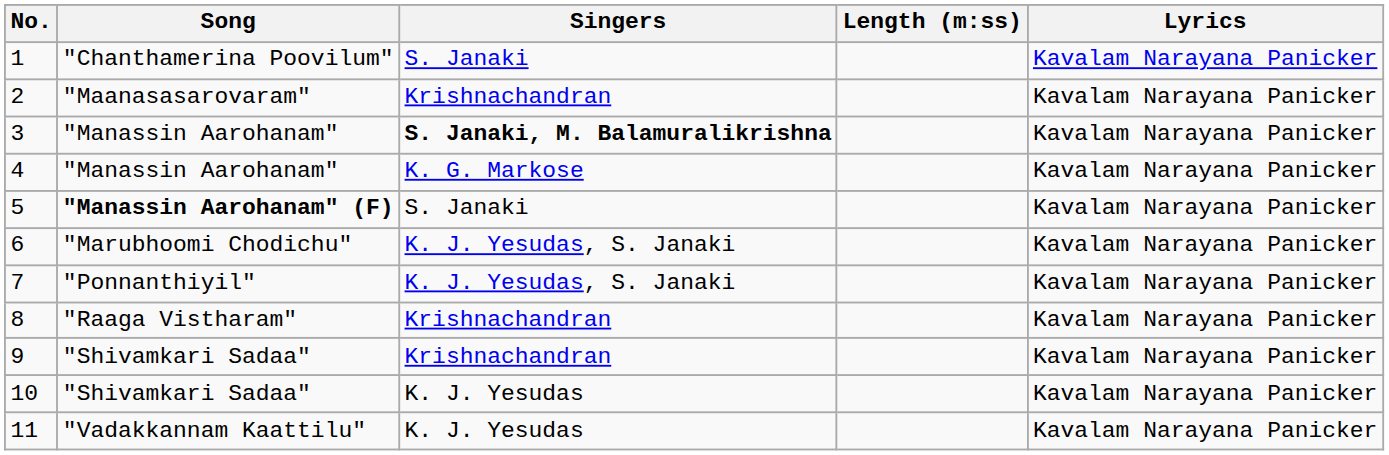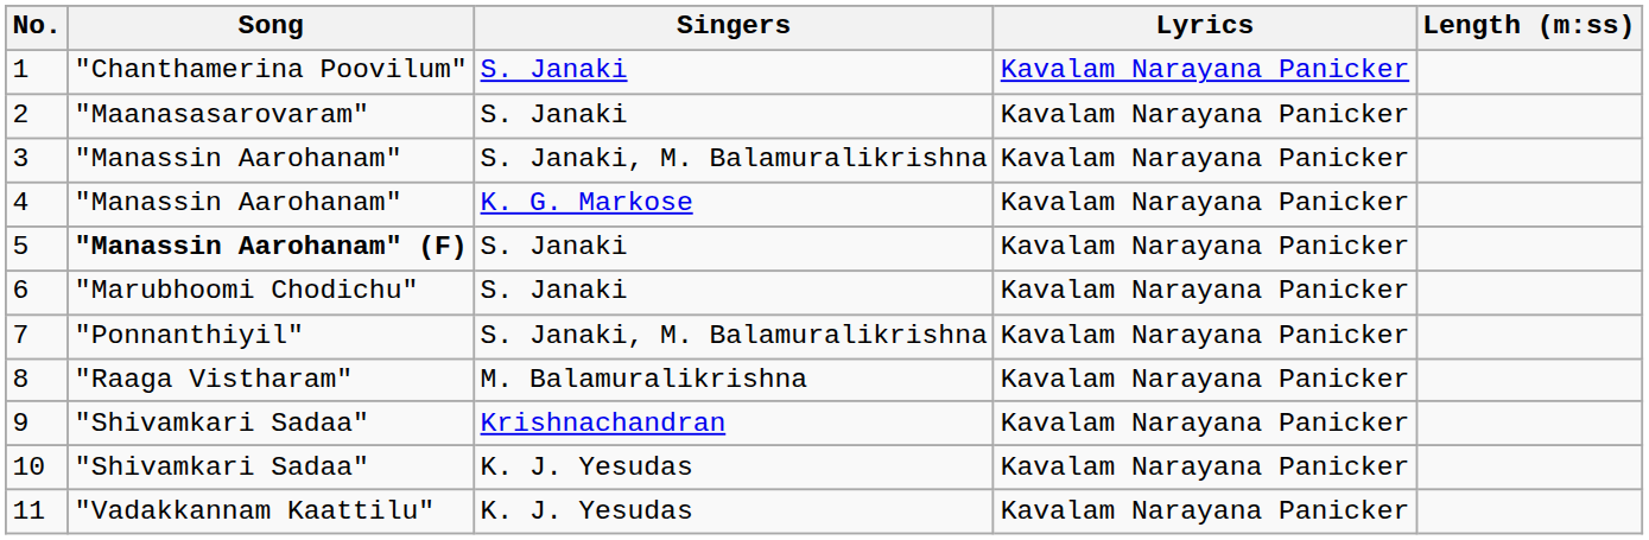 <table class="wikitable" style="font-size:95%;">
 <tr>
 <th>No.</th>
 <th>Song</th>
 <th>Singers</th>
+<th>Lyrics</th>
 <th>Length (m:ss)</th>
-<th>Lyrics</th>
 </tr>
 <tr>
 <td>1</td>
 <td>"Chanthamerina Poovilum"</td>
 <td><a href='#'>S. Janaki</a></td>
+<td><a href='#'>Kavalam Narayana Panicker</a></td>
 <td></td>
-<td><a href='#'>Kavalam Narayana Panicker</a></td>
 </tr>
 <tr>
 <td>2</td>
 <td>"Maanasasarovaram"</td>
-<td><a href='#'>Krishnachandran</a></td>
+<td>S. Janaki</td>
+<td>Kavalam Narayana Panicker</td>
 <td></td>
-<td>Kavalam Narayana Panicker</td>
 </tr>
 <tr>
 <td>3</td>
 <td>"Manassin Aarohanam"</td>
-<td><strong>S. Janaki, M. Balamuralikrishna</strong></td>
+<td>S. Janaki, M. Balamuralikrishna</td>
+<td>Kavalam Narayana Panicker</td>
 <td></td>
-<td>Kavalam Narayana Panicker</td>
 </tr>
 <tr>
 <td>4</td>
 <td>"Manassin Aarohanam"</td>
 <td><a href='#'>K. G. Markose</a></td>
+<td>Kavalam Narayana Panicker</td>
 <td></td>
-<td>Kavalam Narayana Panicker</td>
 </tr>
 <tr>
 <td>5</td>
 <td><strong>"Manassin Aarohanam" (F)</strong></td>
 <td>S. Janaki</td>
+<td>Kavalam Narayana Panicker</td>
 <td></td>
-<td>Kavalam Narayana Panicker</td>
 </tr>
 <tr>
 <td>6</td>
 <td>"Marubhoomi Chodichu"</td>
-<td><a href='#'>K. J. Yesudas</a>, S. Janaki</td>
+<td>S. Janaki</td>
+<td>Kavalam Narayana Panicker</td>
 <td></td>
-<td>Kavalam Narayana Panicker</td>
 </tr>
 <tr>
 <td>7</td>
 <td>"Ponnanthiyil"</td>
-<td><a href='#'>K. J. Yesudas</a>, S. Janaki</td>
+<td>S. Janaki, M. Balamuralikrishna</td>
+<td>Kavalam Narayana Panicker</td>
 <td></td>
-<td>Kavalam Narayana Panicker</td>
 </tr>
 <tr>
 <td>8</td>
 <td>"Raaga Vistharam"</td>
-<td><a href='#'>Krishnachandran</a></td>
+<td>M. Balamuralikrishna</td>
+<td>Kavalam Narayana Panicker</td>
 <td></td>
-<td>Kavalam Narayana Panicker</td>
 </tr>
 <tr>
 <td>9</td>
 <td>"Shivamkari Sadaa"</td>
 <td><a href='#'>Krishnachandran</a></td>
+<td>Kavalam Narayana Panicker</td>
 <td></td>
-<td>Kavalam Narayana Panicker</td>
 </tr>
 <tr>
 <td>10</td>
 <td>"Shivamkari Sadaa"</td>
 <td>K. J. Yesudas</td>
+<td>Kavalam Narayana Panicker</td>
 <td></td>
-<td>Kavalam Narayana Panicker</td>
 </tr>
 <tr>
 <td>11</td>
 <td>"Vadakkannam Kaattilu"</td>
 <td>K. J. Yesudas</td>
+<td>Kavalam Narayana Panicker</td>
 <td></td>
-<td>Kavalam Narayana Panicker</td>
 </tr>
 </table>
